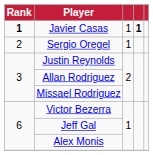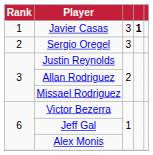 <table class="wikitable" style="text-align:center">
 <tr>
 <th style="background:#C41E3A; color:white; text-align:center;">Rank</th>
 <th style="background:#C41E3A; color:white; text-align:center;">Player</th>
 <th style="background:#C41E3A; color:white; text-align:center;"></th>
 <th style="background:#C41E3A; color:white; text-align:center;"></th>
 <th style="background:#C41E3A; color:white; text-align:center;"></th>
 </tr>
 <tr>
-<td><strong>1</strong></td>
+<td>1</td>
 <td> <a href='#'>Javier Casas</a></td>
-<td>1</td>
+<td>3</td>
 <td><strong>1</strong></td>
 <td></td>
 </tr>
 <tr>
 <td>2</td>
 <td> <a href='#'>Sergio Oregel</a></td>
-<td>1</td>
+<td>3</td>
 <td></td>
 <td></td>
 </tr>
 <tr>
 <td rowspan="3">3</td>
 <td> <a href='#'>Justin Reynolds</a></td>
 <td rowspan="3">2</td>
 <td rowspan="3"></td>
 <td rowspan="3"></td>
 </tr>
 <tr>
 <td> <a href='#'>Allan Rodriguez</a></td>
 </tr>
 <tr>
 <td> <a href='#'>Missael Rodriguez</a></td>
 </tr>
 <tr>
 <td rowspan="3">6</td>
 <td> <a href='#'>Victor Bezerra</a></td>
 <td rowspan="3">1</td>
 <td rowspan="3"></td>
 <td rowspan="3"></td>
 </tr>
 <tr>
 <td> <a href='#'>Jeff Gal</a></td>
 </tr>
 <tr>
 <td> <a href='#'>Alex Monis</a></td>
 </tr>
 <tr>
 </tr>
 </table>
